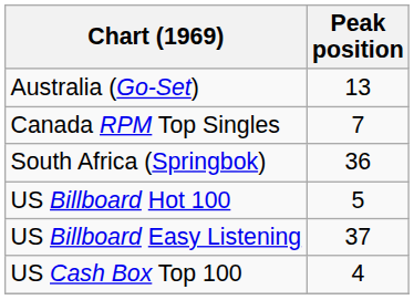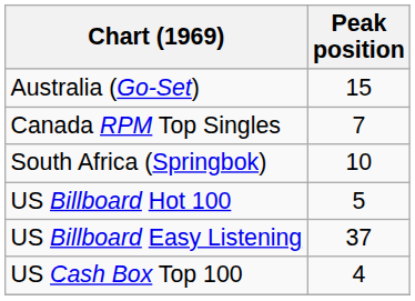 <table class="wikitable sortable">
 <tr>
 <th>Chart (1969)</th>
 <th>Peak<br>position</th>
 </tr>
 <tr>
 <td>Australia (<em><a href='#'>Go-Set</a></em>)</td>
-<td style="text-align:center;">13</td>
+<td style="text-align:center;">15</td>
 </tr>
 <tr>
 <td>Canada <em><a href='#'>RPM</a></em> Top Singles</td>
 <td style="text-align:center;">7</td>
 </tr>
 <tr>
 <td>South Africa (<a href='#'>Springbok</a>)</td>
-<td align="center">36</td>
+<td align="center">10</td>
 </tr>
 <tr>
 <td>US <em><a href='#'>Billboard</a></em> <a href='#'>Hot 100</a></td>
 <td style="text-align:center;">5</td>
 </tr>
 <tr>
 <td>US <em><a href='#'>Billboard</a></em> <a href='#'>Easy Listening</a></td>
 <td style="text-align:center;">37</td>
 </tr>
 <tr>
 <td>US <a href='#'><em>Cash Box</em></a> Top 100</td>
 <td align="center">4</td>
 </tr>
 <tr>
 </tr>
 </table>
